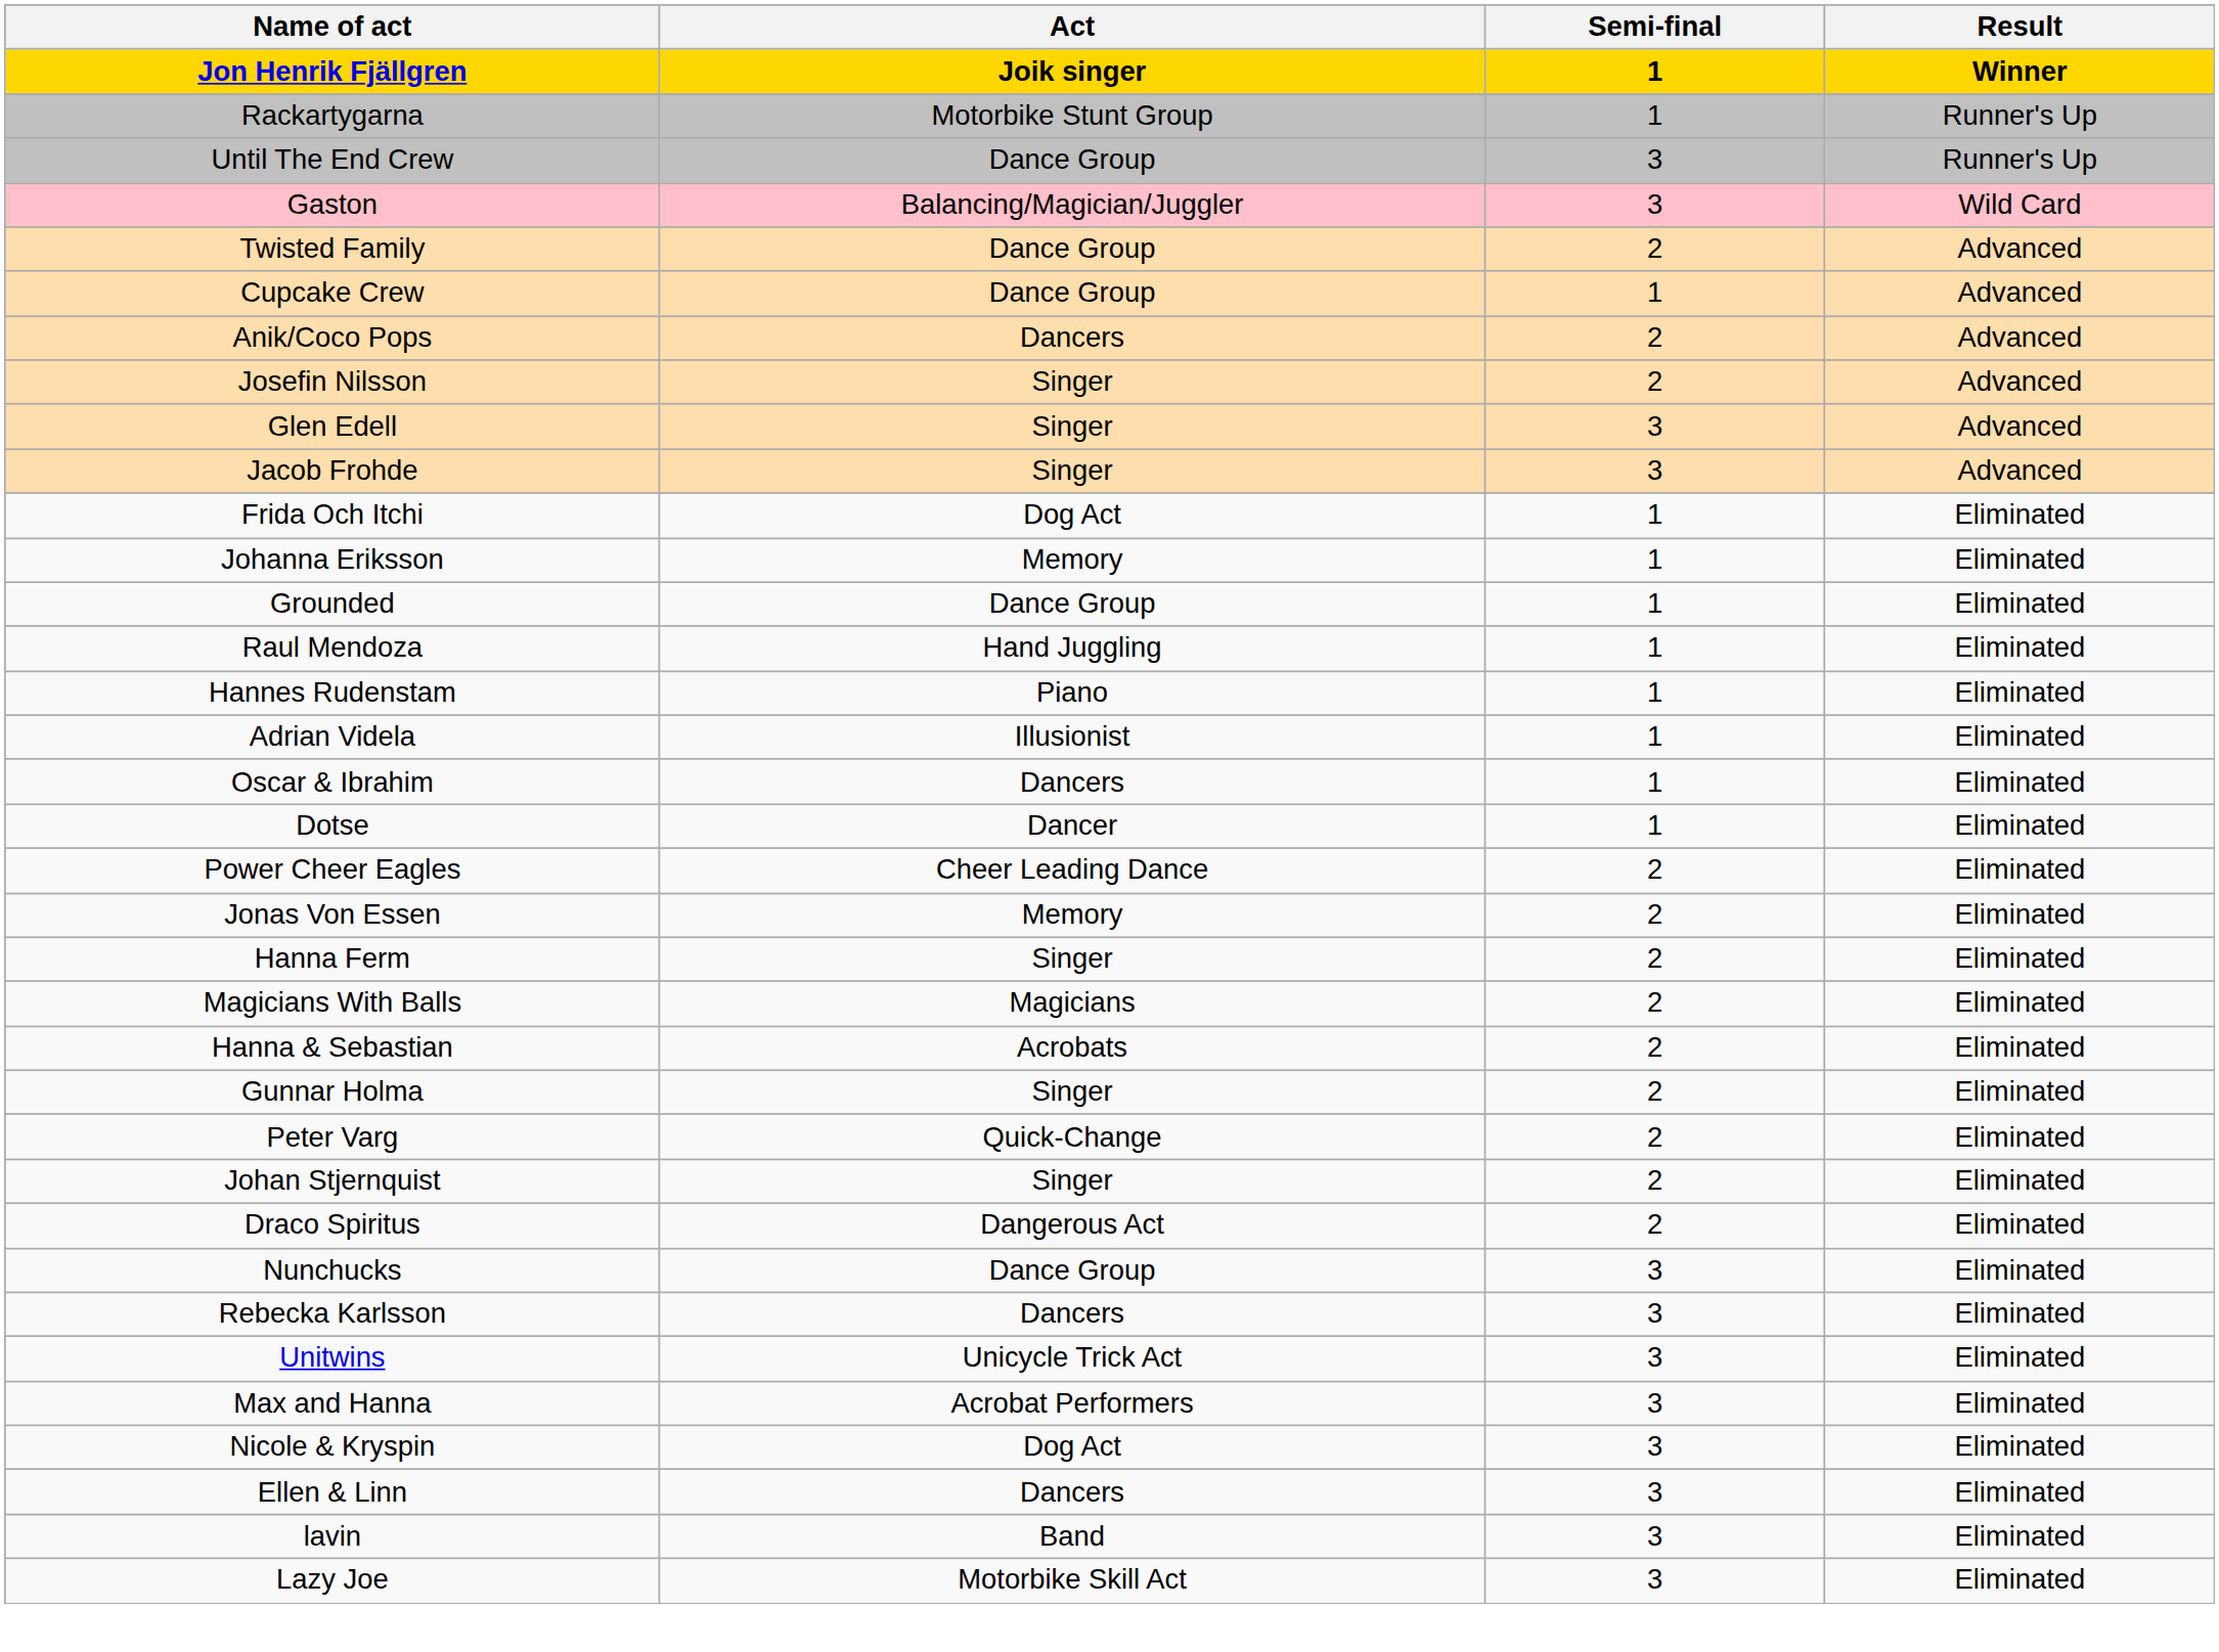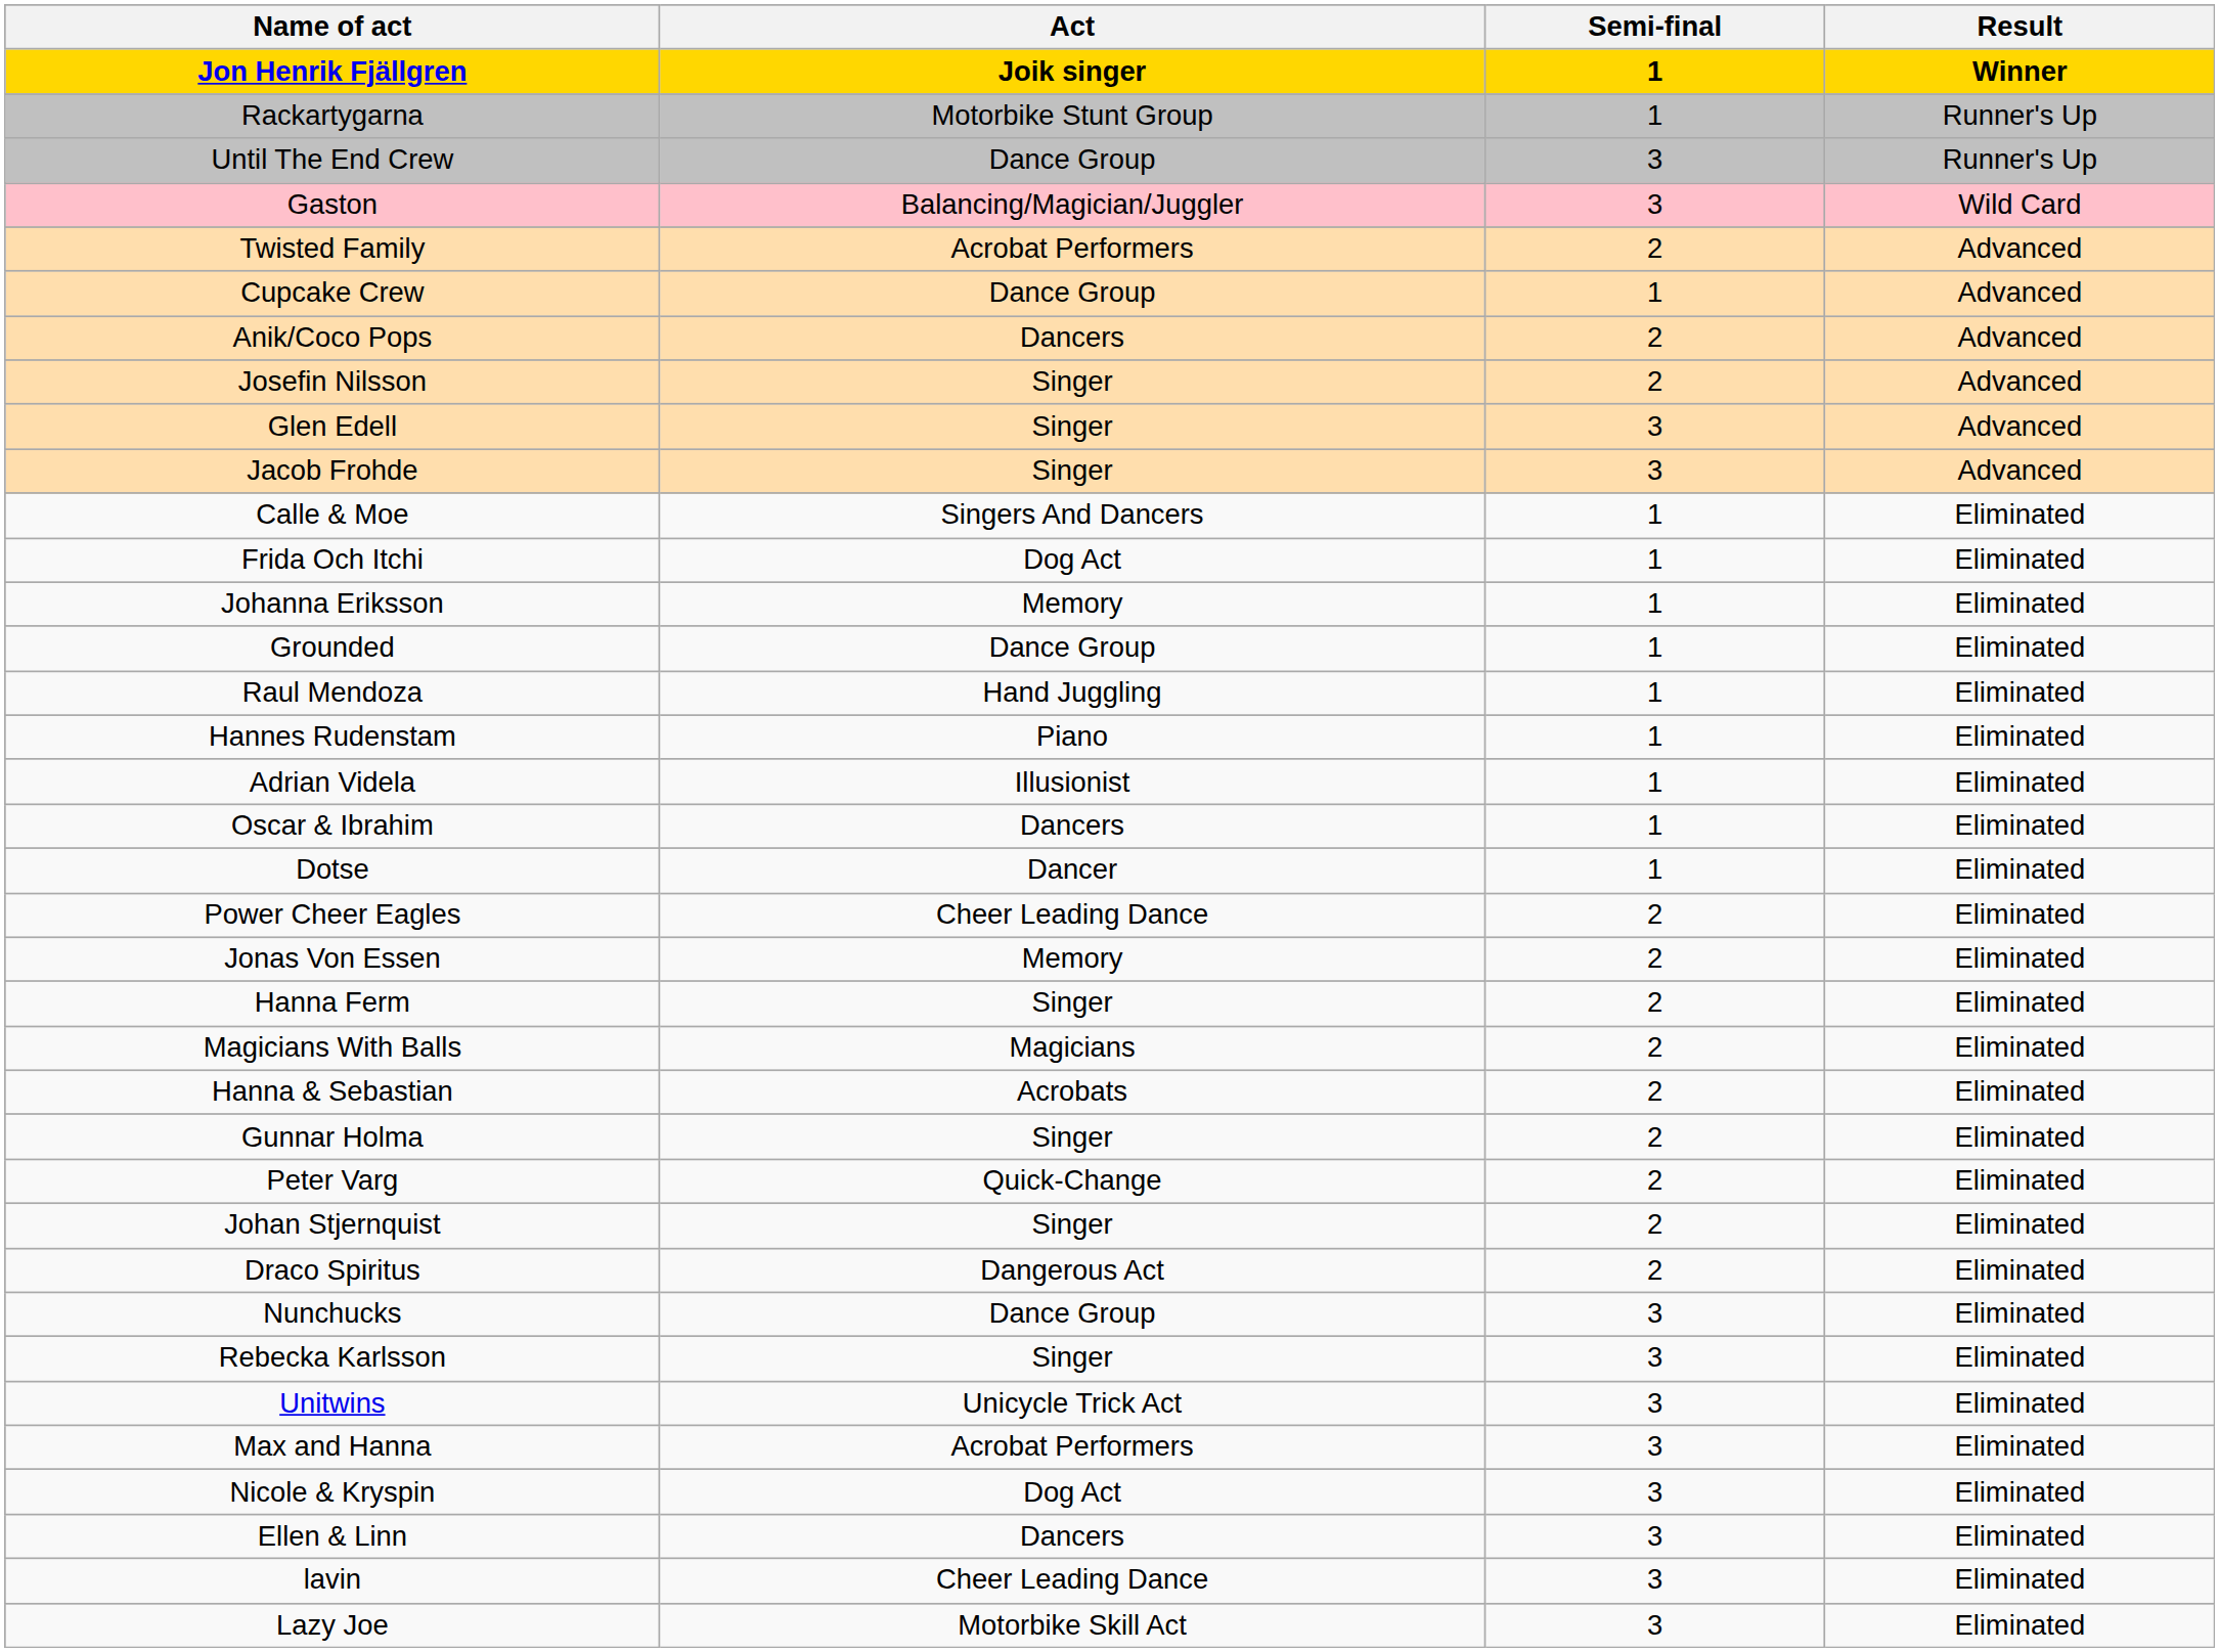 <table class="wikitable sortable"  style="width:100%; text-align:center;">
 <tr valign="top">
 <th>Name of act</th>
 <th>Act</th>
 <th>Semi-final</th>
 <th>Result</th>
 </tr>
 <tr style="background:gold;">
 <td><strong><a href='#'>Jon Henrik Fjällgren</a></strong></td>
 <td><strong>Joik singer</strong></td>
 <td><strong>1</strong></td>
 <td><strong>Winner</strong></td>
 </tr>
 <tr style="background:Silver;">
 <td>Rackartygarna</td>
 <td>Motorbike Stunt Group</td>
 <td>1</td>
 <td>Runner's Up</td>
 </tr>
 <tr style="background:Silver;">
 <td>Until The End Crew</td>
 <td>Dance Group</td>
 <td>3</td>
 <td>Runner's Up</td>
 </tr>
 <tr style="background:Pink;">
 <td>Gaston</td>
 <td>Balancing/Magician/Juggler</td>
 <td>3</td>
 <td>Wild Card</td>
 </tr>
 <tr style="background:NavajoWhite;">
 <td>Twisted Family</td>
-<td>Dance Group</td>
+<td>Acrobat Performers</td>
 <td>2</td>
 <td>Advanced</td>
 </tr>
 <tr style="background:NavajoWhite;">
 <td>Cupcake Crew</td>
 <td>Dance Group</td>
 <td>1</td>
 <td>Advanced</td>
 </tr>
 <tr style="background:NavajoWhite;">
 <td>Anik/Coco Pops</td>
 <td>Dancers</td>
 <td>2</td>
 <td>Advanced</td>
 </tr>
 <tr style="background:NavajoWhite;">
 <td>Josefin Nilsson</td>
 <td>Singer</td>
 <td>2</td>
 <td>Advanced</td>
 </tr>
 <tr style="background:NavajoWhite;">
 <td>Glen Edell</td>
 <td>Singer</td>
 <td>3</td>
 <td>Advanced</td>
 </tr>
 <tr style="background:NavajoWhite;">
 <td>Jacob Frohde</td>
 <td>Singer</td>
 <td>3</td>
 <td>Advanced</td>
+</tr>
+<tr>
+<td>Calle & Moe</td>
+<td>Singers And Dancers</td>
+<td>1</td>
+<td>Eliminated</td>
 </tr>
 <tr>
 <td>Frida Och Itchi</td>
 <td>Dog Act</td>
 <td>1</td>
 <td>Eliminated</td>
 </tr>
 <tr>
 <td>Johanna Eriksson</td>
 <td>Memory</td>
 <td>1</td>
 <td>Eliminated</td>
 </tr>
 <tr>
 <td>Grounded</td>
 <td>Dance Group</td>
 <td>1</td>
 <td>Eliminated</td>
 </tr>
 <tr>
 <td>Raul Mendoza</td>
 <td>Hand Juggling</td>
 <td>1</td>
 <td>Eliminated</td>
 </tr>
 <tr>
 <td>Hannes Rudenstam</td>
 <td>Piano</td>
 <td>1</td>
 <td>Eliminated</td>
 </tr>
 <tr>
 <td>Adrian Videla</td>
 <td>Illusionist</td>
 <td>1</td>
 <td>Eliminated</td>
 </tr>
 <tr>
 <td>Oscar & Ibrahim</td>
 <td>Dancers</td>
 <td>1</td>
 <td>Eliminated</td>
 </tr>
 <tr>
 <td>Dotse</td>
 <td>Dancer</td>
 <td>1</td>
 <td>Eliminated</td>
 </tr>
 <tr>
 <td>Power Cheer Eagles</td>
 <td>Cheer Leading Dance</td>
 <td>2</td>
 <td>Eliminated</td>
 </tr>
 <tr>
 <td>Jonas Von Essen</td>
 <td>Memory</td>
 <td>2</td>
 <td>Eliminated</td>
 </tr>
 <tr>
 <td>Hanna Ferm</td>
 <td>Singer</td>
 <td>2</td>
 <td>Eliminated</td>
 </tr>
 <tr>
 <td>Magicians With Balls</td>
 <td>Magicians</td>
 <td>2</td>
 <td>Eliminated</td>
 </tr>
 <tr>
 <td>Hanna & Sebastian</td>
 <td>Acrobats</td>
 <td>2</td>
 <td>Eliminated</td>
 </tr>
 <tr>
 <td>Gunnar Holma</td>
 <td>Singer</td>
 <td>2</td>
 <td>Eliminated</td>
 </tr>
 <tr>
 <td>Peter Varg</td>
 <td>Quick-Change</td>
 <td>2</td>
 <td>Eliminated</td>
 </tr>
 <tr>
 <td>Johan Stjernquist</td>
 <td>Singer</td>
 <td>2</td>
 <td>Eliminated</td>
 </tr>
 <tr>
 <td>Draco Spiritus</td>
 <td>Dangerous Act</td>
 <td>2</td>
 <td>Eliminated</td>
 </tr>
 <tr>
 <td>Nunchucks</td>
 <td>Dance Group</td>
 <td>3</td>
 <td>Eliminated</td>
 </tr>
 <tr>
 <td>Rebecka Karlsson</td>
-<td>Dancers</td>
+<td>Singer</td>
 <td>3</td>
 <td>Eliminated</td>
 </tr>
 <tr>
 <td><a href='#'>Unitwins</a></td>
 <td>Unicycle Trick Act</td>
 <td>3</td>
 <td>Eliminated</td>
 </tr>
 <tr>
 <td>Max and Hanna</td>
 <td>Acrobat Performers</td>
 <td>3</td>
 <td>Eliminated</td>
 </tr>
 <tr>
 <td>Nicole & Kryspin</td>
 <td>Dog Act</td>
 <td>3</td>
 <td>Eliminated</td>
 </tr>
 <tr>
 <td>Ellen & Linn</td>
 <td>Dancers</td>
 <td>3</td>
 <td>Eliminated</td>
 </tr>
 <tr>
 <td>lavin</td>
-<td>Band</td>
+<td>Cheer Leading Dance</td>
 <td>3</td>
 <td>Eliminated</td>
 </tr>
 <tr>
 <td>Lazy Joe</td>
 <td>Motorbike Skill Act</td>
 <td>3</td>
 <td>Eliminated</td>
 </tr>
 </table>
